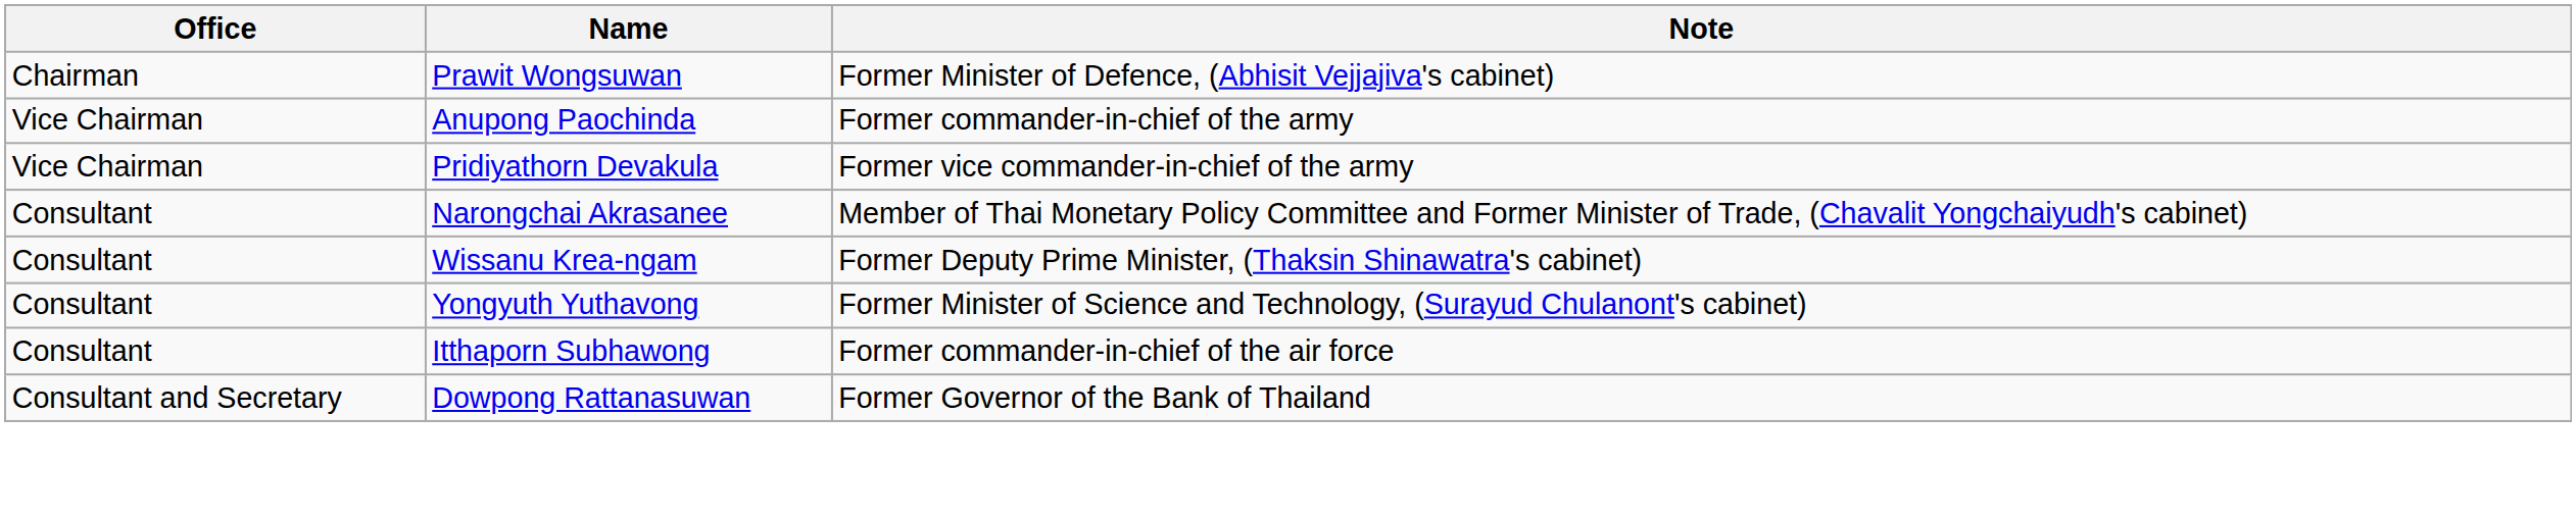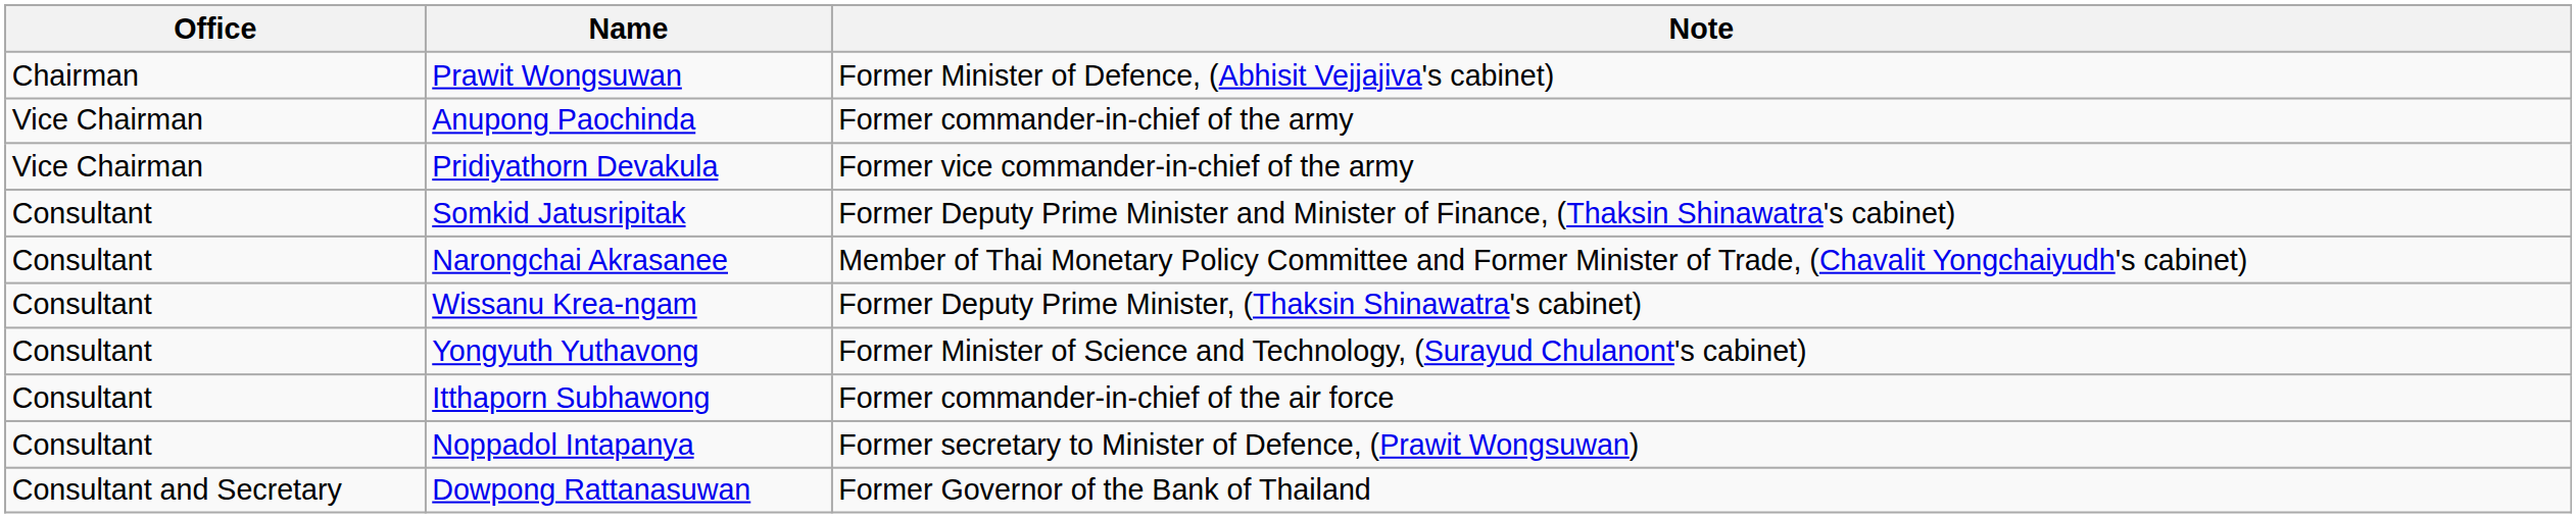 <table class="wikitable" style="width:100%; font-size:90%;">
 <tr>
 <th rowspan=1>Office</th>
 <th colspan=1>Name</th>
 <th rowspan=1>Note</th>
 </tr>
 <tr>
 <td>Chairman</td>
 <td><a href='#'>Prawit Wongsuwan</a></td>
 <td>Former Minister of Defence, (<a href='#'>Abhisit Vejjajiva</a>'s cabinet)</td>
 </tr>
 <tr>
 <td>Vice Chairman</td>
 <td><a href='#'>Anupong Paochinda</a></td>
 <td>Former commander-in-chief of the army</td>
 </tr>
 <tr>
 <td>Vice Chairman</td>
 <td><a href='#'>Pridiyathorn Devakula</a></td>
 <td>Former vice commander-in-chief of the army</td>
 </tr>
 <tr>
 <td>Consultant</td>
+<td><a href='#'>Somkid Jatusripitak</a></td>
+<td>Former Deputy Prime Minister and Minister of Finance, (<a href='#'>Thaksin Shinawatra</a>'s cabinet)</td>
+</tr>
+<tr>
+<td>Consultant</td>
 <td><a href='#'>Narongchai Akrasanee</a></td>
 <td>Member of Thai Monetary Policy Committee and Former Minister of Trade, (<a href='#'>Chavalit Yongchaiyudh</a>'s cabinet)</td>
 </tr>
 <tr>
 <td>Consultant</td>
 <td><a href='#'>Wissanu Krea-ngam</a></td>
 <td>Former Deputy Prime Minister, (<a href='#'>Thaksin Shinawatra</a>'s cabinet)</td>
 </tr>
 <tr>
 <td>Consultant</td>
 <td><a href='#'>Yongyuth Yuthavong</a></td>
 <td>Former Minister of Science and Technology, (<a href='#'>Surayud Chulanont</a>'s cabinet)</td>
 </tr>
 <tr>
 <td>Consultant</td>
 <td><a href='#'>Itthaporn Subhawong</a></td>
 <td>Former commander-in-chief of the air force</td>
 </tr>
 <tr>
+<td>Consultant</td>
+<td><a href='#'>Noppadol Intapanya</a></td>
+<td>Former secretary to Minister of Defence, (<a href='#'>Prawit Wongsuwan</a>)</td>
+</tr>
+<tr>
 <td>Consultant and Secretary</td>
 <td><a href='#'>Dowpong Rattanasuwan</a></td>
 <td>Former Governor of the Bank of Thailand</td>
 </tr>
 </table>
